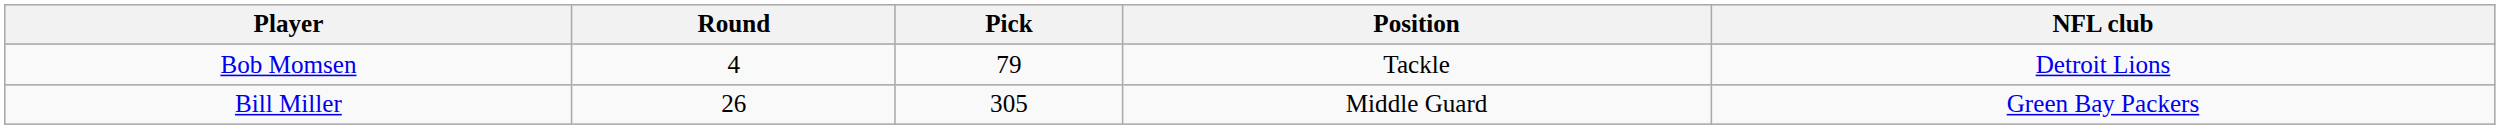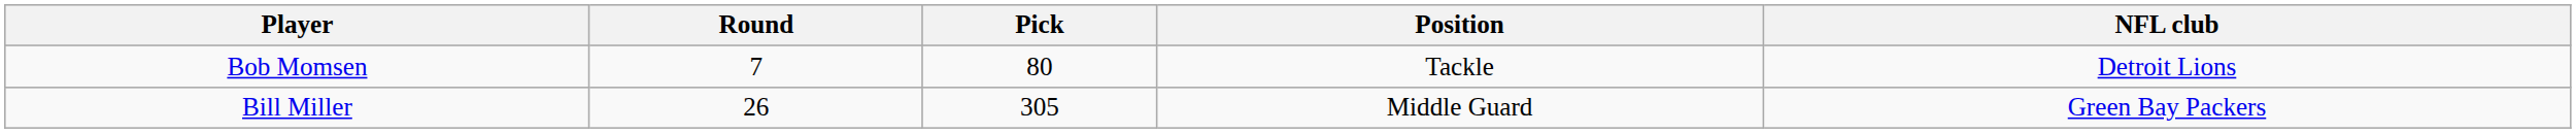 <table class="wikitable" width="80%">
 <tr>
 <th>Player</th>
 <th>Round</th>
 <th>Pick</th>
 <th>Position</th>
 <th>NFL club</th>
 </tr>
 <tr align="center" bgcolor="">
 <td><a href='#'>Bob Momsen</a></td>
-<td>4</td>
-<td>79</td>
+<td>7</td>
+<td>80</td>
 <td>Tackle</td>
 <td><a href='#'>Detroit Lions</a></td>
 </tr>
 <tr align="center" bgcolor="">
 <td><a href='#'>Bill Miller</a></td>
 <td>26</td>
 <td>305</td>
 <td>Middle Guard</td>
 <td><a href='#'>Green Bay Packers</a></td>
 </tr>
 </table>
